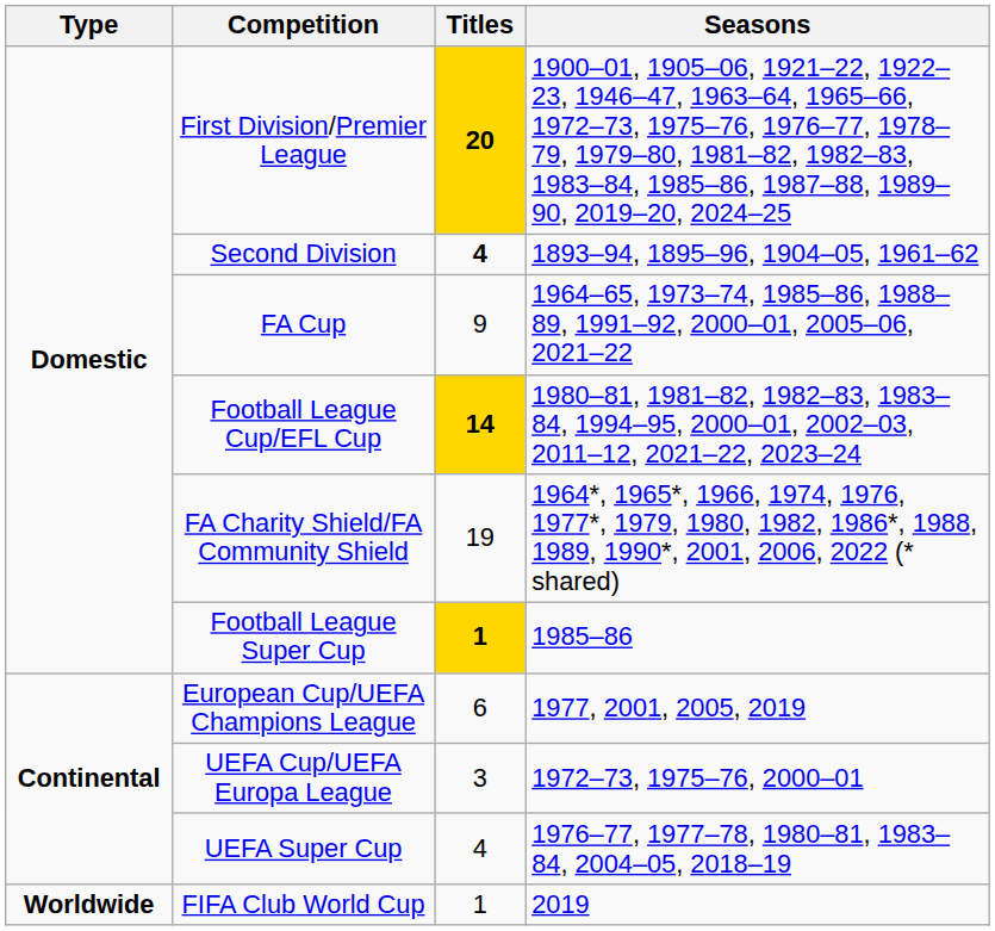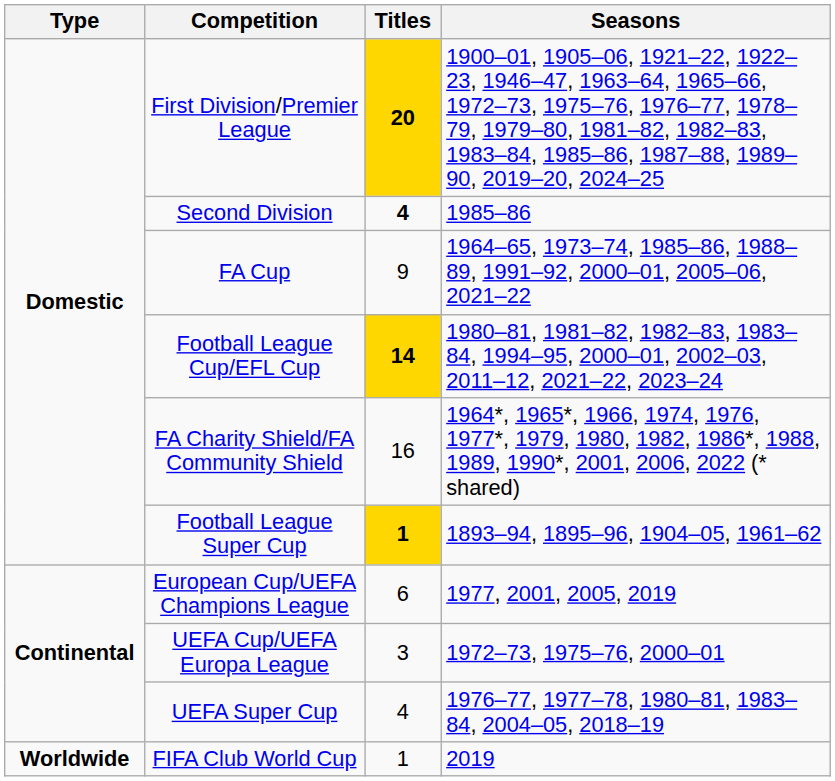 <table class="wikitable plainrowheaders" style="text-align:center">
 <tr>
 <th style="width:1%">Type</th>
 <th style="width:5%">Competition</th>
 <th style="width:1%">Titles</th>
 <th style="width:21%">Seasons</th>
 </tr>
 <tr>
 <td rowspan="6"><strong>Domestic</strong></td>
 <td scope="row"><a href='#'>First Division</a>/<a href='#'>Premier League</a></td>
 <td style="background-color:gold"><strong>20</strong></td>
 <td align="left"><a href='#'>1900–01</a>, <a href='#'>1905–06</a>, <a href='#'>1921–22</a>, <a href='#'>1922–23</a>, <a href='#'>1946–47</a>, <a href='#'>1963–64</a>, <a href='#'>1965–66</a>, <a href='#'>1972–73</a>, <a href='#'>1975–76</a>, <a href='#'>1976–77</a>, <a href='#'>1978–79</a>, <a href='#'>1979–80</a>, <a href='#'>1981–82</a>, <a href='#'>1982–83</a>, <a href='#'>1983–84</a>, <a href='#'>1985–86</a>, <a href='#'>1987–88</a>, <a href='#'>1989–90</a>, <a href='#'>2019–20</a>, <a href='#'>2024–25</a></td>
 </tr>
 <tr>
 <td scope="row"><a href='#'>Second Division</a></td>
 <td align="center"><strong>4</strong></td>
-<td align="left"><a href='#'>1893–94</a>, <a href='#'>1895–96</a>, <a href='#'>1904–05</a>, <a href='#'>1961–62</a></td>
+<td align="left"><a href='#'>1985–86</a></td>
 </tr>
 <tr>
 <td scope="row"><a href='#'>FA Cup</a></td>
 <td align="center">9</td>
 <td align="left"><a href='#'>1964–65</a>, <a href='#'>1973–74</a>, <a href='#'>1985–86</a>, <a href='#'>1988–89</a>, <a href='#'>1991–92</a>, <a href='#'>2000–01</a>, <a href='#'>2005–06</a>, <a href='#'>2021–22</a></td>
 </tr>
 <tr>
 <td scope="row"><a href='#'>Football League Cup/EFL Cup</a></td>
 <td style="background:gold;"><strong>14</strong></td>
 <td align="left"><a href='#'>1980–81</a>, <a href='#'>1981–82</a>, <a href='#'>1982–83</a>, <a href='#'>1983–84</a>, <a href='#'>1994–95</a>, <a href='#'>2000–01</a>, <a href='#'>2002–03</a>, <a href='#'>2011–12</a>, <a href='#'>2021–22</a>, <a href='#'>2023–24</a></td>
 </tr>
 <tr>
 <td scope="row"><a href='#'>FA Charity Shield/FA Community Shield</a></td>
-<td align="center">19</td>
+<td align="center">16</td>
 <td align="left"><a href='#'>1964</a>*, <a href='#'>1965</a>*, <a href='#'>1966</a>, <a href='#'>1974</a>, <a href='#'>1976</a>, <a href='#'>1977</a>*, <a href='#'>1979</a>, <a href='#'>1980</a>, <a href='#'>1982</a>, <a href='#'>1986</a>*, <a href='#'>1988</a>, <a href='#'>1989</a>, <a href='#'>1990</a>*, <a href='#'>2001</a>, <a href='#'>2006</a>, <a href='#'>2022</a>  (* shared)</td>
 </tr>
 <tr>
 <td scope="row"><a href='#'>Football League Super Cup</a></td>
 <td style="background:gold;"><strong>1</strong></td>
-<td align="left"><a href='#'>1985–86</a></td>
+<td align="left"><a href='#'>1893–94</a>, <a href='#'>1895–96</a>, <a href='#'>1904–05</a>, <a href='#'>1961–62</a></td>
 </tr>
 <tr>
 <td rowspan="3"><strong>Continental</strong></td>
 <td scope="row"><a href='#'>European Cup/UEFA Champions League</a></td>
 <td align="center">6</td>
 <td align="left"><a href='#'>1977</a>, <a href='#'>2001</a>, <a href='#'>2005</a>, <a href='#'>2019</a></td>
 </tr>
 <tr>
 <td scope="row"><a href='#'>UEFA Cup/UEFA Europa League</a></td>
 <td align="center">3</td>
 <td align="left"><a href='#'>1972–73</a>, <a href='#'>1975–76</a>, <a href='#'>2000–01</a></td>
 </tr>
 <tr>
 <td scope="row"><a href='#'>UEFA Super Cup</a></td>
 <td align="center">4</td>
 <td align="left"><a href='#'>1976–77</a>, <a href='#'>1977–78</a>, <a href='#'>1980–81</a>, <a href='#'>1983–84</a>, <a href='#'>2004–05</a>, <a href='#'>2018–19</a></td>
 </tr>
 <tr>
 <td><strong>Worldwide</strong></td>
 <td scope="row"><a href='#'>FIFA Club World Cup</a></td>
 <td align="center">1</td>
 <td align="left"><a href='#'>2019</a></td>
 </tr>
 </table>
